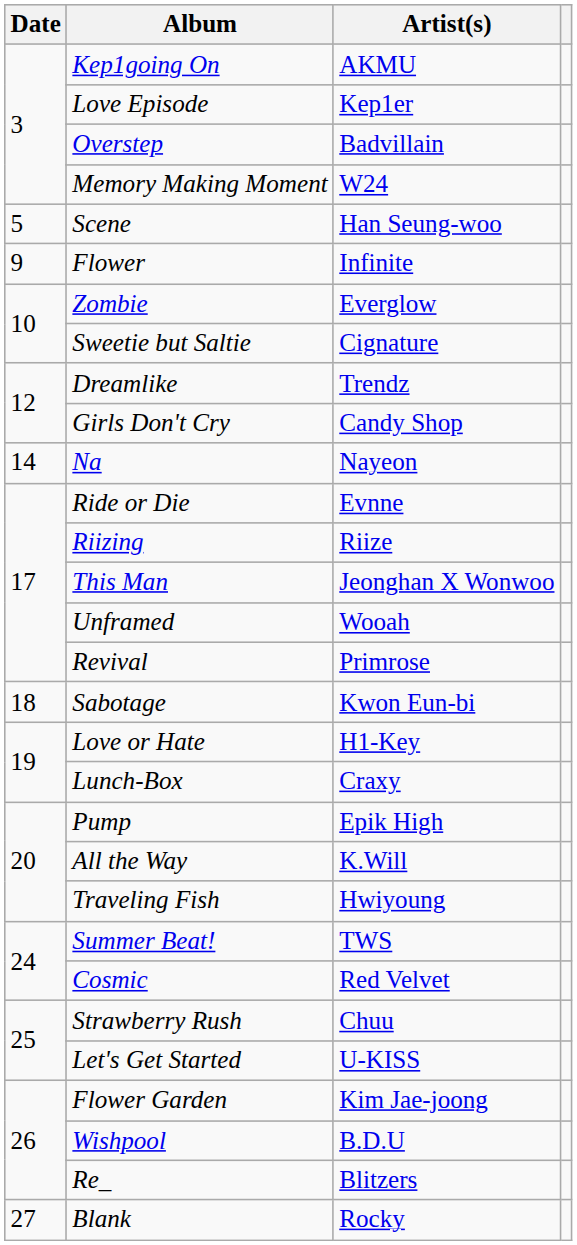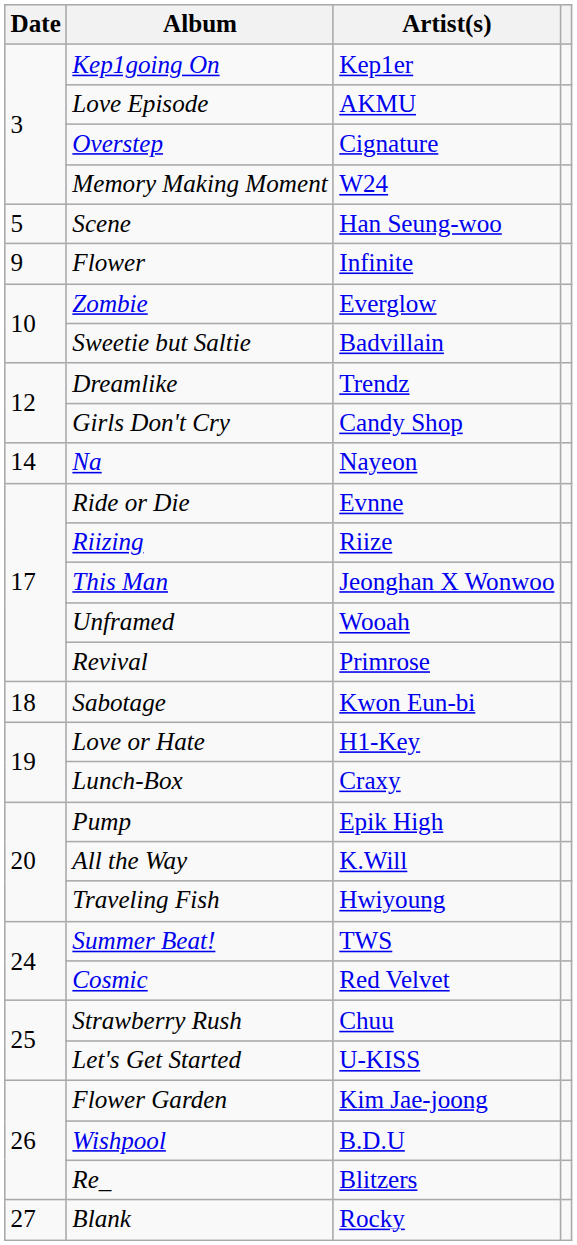 <table class="wikitable">
 <tr>
 <th>Date</th>
 <th>Album</th>
 <th>Artist(s)</th>
 <th></th>
 </tr>
 <tr>
 <td rowspan="4">3</td>
 <td><em><a href='#'>Kep1going On</a></em></td>
+<td><a href='#'>Kep1er</a></td>
+<td></td>
+</tr>
+<tr>
+<td><em>Love Episode</em></td>
 <td><a href='#'>AKMU</a></td>
 <td></td>
 </tr>
 <tr>
-<td><em>Love Episode</em></td>
-<td><a href='#'>Kep1er</a></td>
-<td></td>
-</tr>
-<tr>
 <td><em><a href='#'>Overstep</a></em></td>
-<td><a href='#'>Badvillain</a></td>
+<td><a href='#'>Cignature</a></td>
 <td></td>
 </tr>
 <tr>
 <td><em>Memory Making Moment</em></td>
 <td><a href='#'>W24</a></td>
 <td></td>
 </tr>
 <tr>
 <td>5</td>
 <td><em>Scene</em></td>
 <td><a href='#'>Han Seung-woo</a></td>
 <td></td>
 </tr>
 <tr>
 <td>9</td>
 <td><em>Flower</em></td>
 <td><a href='#'>Infinite</a></td>
 <td></td>
 </tr>
 <tr>
 <td rowspan="2">10</td>
 <td><em><a href='#'>Zombie</a></em></td>
 <td><a href='#'>Everglow</a></td>
 <td></td>
 </tr>
 <tr>
 <td><em>Sweetie but Saltie</em></td>
-<td><a href='#'>Cignature</a></td>
+<td><a href='#'>Badvillain</a></td>
 <td></td>
 </tr>
 <tr>
 <td rowspan="2">12</td>
 <td><em>Dreamlike</em></td>
 <td><a href='#'>Trendz</a></td>
 <td></td>
 </tr>
 <tr>
 <td><em>Girls Don't Cry</em></td>
 <td><a href='#'>Candy Shop</a></td>
 <td></td>
 </tr>
 <tr>
 <td>14</td>
 <td><em><a href='#'>Na</a></em></td>
 <td><a href='#'>Nayeon</a></td>
 <td></td>
 </tr>
 <tr>
 <td rowspan="5">17</td>
 <td><em>Ride or Die</em></td>
 <td><a href='#'>Evnne</a></td>
 <td></td>
 </tr>
 <tr>
 <td><em><a href='#'>Riizing</a></em></td>
 <td><a href='#'>Riize</a></td>
 <td></td>
 </tr>
 <tr>
 <td><em><a href='#'>This Man</a></em></td>
 <td><a href='#'>Jeonghan X Wonwoo</a></td>
 <td></td>
 </tr>
 <tr>
 <td><em>Unframed</em></td>
 <td><a href='#'>Wooah</a></td>
 <td></td>
 </tr>
 <tr>
 <td><em>Revival</em></td>
 <td><a href='#'>Primrose</a></td>
 <td></td>
 </tr>
 <tr>
 <td>18</td>
 <td><em>Sabotage</em></td>
 <td><a href='#'>Kwon Eun-bi</a></td>
 <td></td>
 </tr>
 <tr>
 <td rowspan="2">19</td>
 <td><em>Love or Hate</em></td>
 <td><a href='#'>H1-Key</a></td>
 <td></td>
 </tr>
 <tr>
 <td><em>Lunch-Box</em></td>
 <td><a href='#'>Craxy</a></td>
 <td></td>
 </tr>
 <tr>
 <td rowspan="3">20</td>
 <td><em>Pump</em></td>
 <td><a href='#'>Epik High</a></td>
 <td></td>
 </tr>
 <tr>
 <td><em>All the Way</em></td>
 <td><a href='#'>K.Will</a></td>
 <td></td>
 </tr>
 <tr>
 <td><em>Traveling Fish</em></td>
 <td><a href='#'>Hwiyoung</a></td>
 <td></td>
 </tr>
 <tr>
 <td rowspan="2">24</td>
 <td><em><a href='#'>Summer Beat!</a></em></td>
 <td><a href='#'>TWS</a></td>
 <td></td>
 </tr>
 <tr>
 <td><em><a href='#'>Cosmic</a></em></td>
 <td><a href='#'>Red Velvet</a></td>
 <td></td>
 </tr>
 <tr>
 <td rowspan="2">25</td>
 <td><em>Strawberry Rush</em></td>
 <td><a href='#'>Chuu</a></td>
 <td></td>
 </tr>
 <tr>
 <td><em>Let's Get Started</em></td>
 <td><a href='#'>U-KISS</a></td>
 <td></td>
 </tr>
 <tr>
 <td rowspan="3">26</td>
 <td><em>Flower Garden</em></td>
 <td><a href='#'>Kim Jae-joong</a></td>
 <td></td>
 </tr>
 <tr>
 <td><em><a href='#'>Wishpool</a></em></td>
 <td><a href='#'>B.D.U</a></td>
 <td></td>
 </tr>
 <tr>
 <td><em>Re_</em></td>
 <td><a href='#'>Blitzers</a></td>
 <td></td>
 </tr>
 <tr>
 <td>27</td>
 <td><em>Blank</em></td>
 <td><a href='#'>Rocky</a></td>
 <td></td>
 </tr>
 </table>
